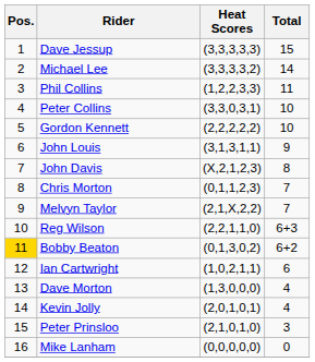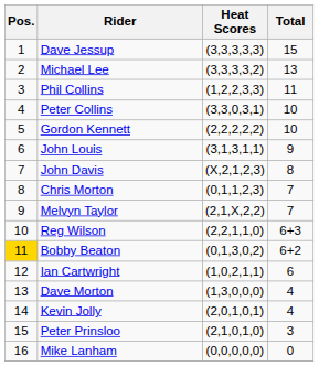 <table class=wikitable>
 <tr>
 <th width=25px>Pos.</th>
 <th width=200px>Rider</th>
 <th width=70px>Heat Scores</th>
 <th width=50px>Total</th>
 </tr>
 <tr align=center>
 <td>1</td>
 <td align=left> <a href='#'>Dave Jessup</a></td>
 <td>(3,3,3,3,3)</td>
 <td>15</td>
 </tr>
 <tr align=center>
 <td>2</td>
 <td align=left> <a href='#'>Michael Lee</a></td>
 <td>(3,3,3,3,2)</td>
-<td>14</td>
+<td>13</td>
 </tr>
 <tr align=center>
 <td>3</td>
 <td align=left> <a href='#'>Phil Collins</a></td>
 <td>(1,2,2,3,3)</td>
 <td>11</td>
 </tr>
 <tr align=center>
 <td>4</td>
 <td align=left> <a href='#'>Peter Collins</a></td>
 <td>(3,3,0,3,1)</td>
 <td>10</td>
 </tr>
 <tr align=center>
 <td>5</td>
 <td align=left> <a href='#'>Gordon Kennett</a></td>
 <td>(2,2,2,2,2)</td>
 <td>10</td>
 </tr>
 <tr align=center>
 <td>6</td>
 <td align=left> <a href='#'>John Louis</a></td>
 <td>(3,1,3,1,1)</td>
 <td>9</td>
 </tr>
 <tr align=center>
 <td>7</td>
 <td align=left> <a href='#'>John Davis</a></td>
 <td>(X,2,1,2,3)</td>
 <td>8</td>
 </tr>
 <tr align=center>
 <td>8</td>
 <td align=left> <a href='#'>Chris Morton</a></td>
 <td>(0,1,1,2,3)</td>
 <td>7</td>
 </tr>
 <tr align=center>
 <td>9</td>
 <td align=left> <a href='#'>Melvyn Taylor</a></td>
 <td>(2,1,X,2,2)</td>
 <td>7</td>
 </tr>
 <tr align=center>
 <td>10</td>
 <td align=left> <a href='#'>Reg Wilson</a></td>
 <td>(2,2,1,1,0)</td>
 <td>6+3</td>
 </tr>
 <tr align=center>
 <td style="background: gold;">11</td>
 <td align=left> <a href='#'>Bobby Beaton</a></td>
 <td>(0,1,3,0,2)</td>
 <td>6+2</td>
 </tr>
 <tr align=center>
 <td>12</td>
 <td align=left> <a href='#'>Ian Cartwright</a></td>
 <td>(1,0,2,1,1)</td>
 <td>6</td>
 </tr>
 <tr align=center>
 <td>13</td>
 <td align=left> <a href='#'>Dave Morton</a></td>
 <td>(1,3,0,0,0)</td>
 <td>4</td>
 </tr>
 <tr align=center>
 <td>14</td>
 <td align=left> <a href='#'>Kevin Jolly</a></td>
 <td>(2,0,1,0,1)</td>
 <td>4</td>
 </tr>
 <tr align=center>
 <td>15</td>
 <td align=left> <a href='#'>Peter Prinsloo</a></td>
 <td>(2,1,0,1,0)</td>
 <td>3</td>
 </tr>
 <tr align=center>
 <td>16</td>
 <td align=left> <a href='#'>Mike Lanham</a></td>
 <td>(0,0,0,0,0)</td>
 <td>0</td>
 </tr>
 <tr align=center>
 </tr>
 </table>
